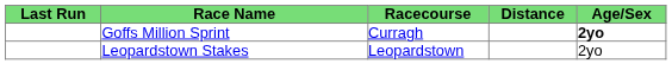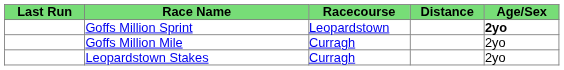 <table class = "sortable" | border="1" cellpadding="0" style="border-collapse: collapse; font-size:90%">
 <tr bgcolor="#77dd77" align="center">
 <th>Last Run</th>
 <th>Race Name</th>
 <th>Racecourse</th>
 <th>Distance</th>
 <th>Age/Sex</th>
 </tr>
 <tr>
 <td width="95"></td>
 <td width="265"><a href='#'>Goffs Million Sprint</a></td>
-<td width="115"><a href='#'>Curragh</a></td>
+<td><a href='#'>Leopardstown</a></td>
 <td width="85"></td>
 <td width="85"><strong>2yo</strong></td>
 </tr>
 <tr>
 <td></td>
+<td><a href='#'>Goffs Million Mile</a></td>
+<td><a href='#'>Curragh</a></td>
+<td></td>
+<td>2yo</td>
+</tr>
+<tr>
+<td></td>
 <td><a href='#'>Leopardstown Stakes</a></td>
-<td><a href='#'>Leopardstown</a></td>
+<td width="115"><a href='#'>Curragh</a></td>
 <td></td>
 <td>2yo</td>
 </tr>
 </table>
